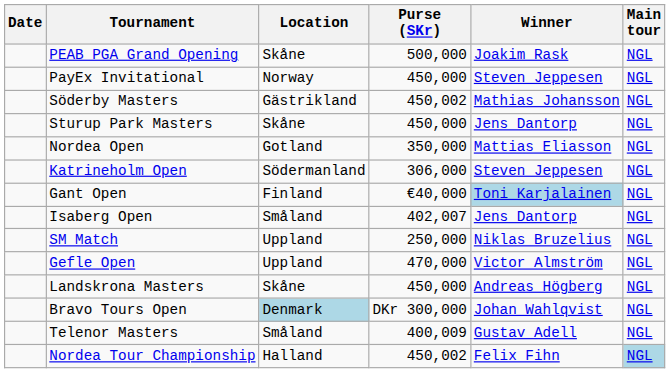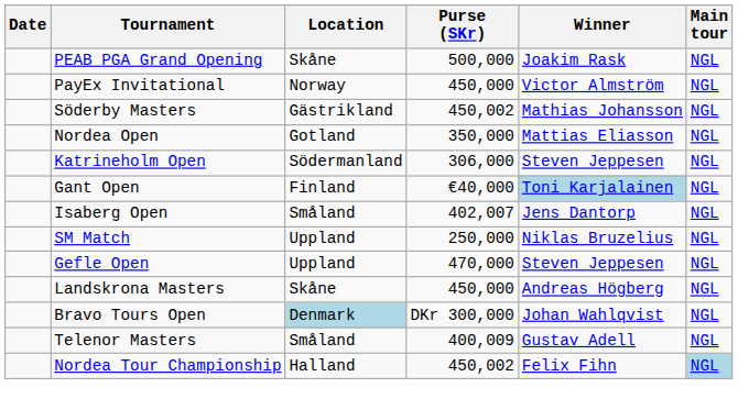 <table class="wikitable" style="font-size:95%;">
 <tr>
 <th>Date</th>
 <th>Tournament</th>
 <th>Location</th>
 <th>Purse<br>(<a href='#'>SKr</a>)</th>
 <th>Winner</th>
 <th>Main<br>tour</th>
 </tr>
 <tr>
 <td></td>
 <td><a href='#'>PEAB PGA Grand Opening</a></td>
 <td>Skåne</td>
 <td align=right>500,000</td>
 <td> <a href='#'>Joakim Rask</a></td>
 <td><a href='#'>NGL</a></td>
 </tr>
 <tr>
 <td></td>
 <td>PayEx Invitational</td>
 <td>Norway</td>
 <td align=right>450,000</td>
-<td> <a href='#'>Steven Jeppesen</a></td>
+<td> <a href='#'>Victor Almström</a></td>
 <td><a href='#'>NGL</a></td>
 </tr>
 <tr>
 <td></td>
 <td>Söderby Masters</td>
 <td>Gästrikland</td>
 <td align=right>450,002</td>
 <td> <a href='#'>Mathias Johansson</a></td>
-<td><a href='#'>NGL</a></td>
-</tr>
-<tr>
-<td></td>
-<td>Sturup Park Masters</td>
-<td>Skåne</td>
-<td align=right>450,000</td>
-<td> <a href='#'>Jens Dantorp</a></td>
 <td><a href='#'>NGL</a></td>
 </tr>
 <tr>
 <td></td>
 <td>Nordea Open</td>
 <td>Gotland</td>
 <td align=right>350,000</td>
 <td> <a href='#'>Mattias Eliasson</a></td>
 <td><a href='#'>NGL</a></td>
 </tr>
 <tr>
 <td></td>
 <td><a href='#'>Katrineholm Open</a></td>
 <td>Södermanland</td>
 <td align=right>306,000</td>
 <td> <a href='#'>Steven Jeppesen</a></td>
 <td><a href='#'>NGL</a></td>
 </tr>
 <tr>
 <td></td>
 <td>Gant Open</td>
 <td>Finland</td>
 <td align=right>€40,000</td>
 <td style="background: lightblue;"> <a href='#'>Toni Karjalainen</a></td>
 <td><a href='#'>NGL</a></td>
 </tr>
 <tr>
 <td></td>
 <td>Isaberg Open</td>
 <td>Småland</td>
 <td align=right>402,007</td>
 <td> <a href='#'>Jens Dantorp</a></td>
 <td><a href='#'>NGL</a></td>
 </tr>
 <tr>
 <td></td>
 <td><a href='#'>SM Match</a></td>
 <td>Uppland</td>
 <td align=right>250,000</td>
 <td> <a href='#'>Niklas Bruzelius</a></td>
 <td><a href='#'>NGL</a></td>
 </tr>
 <tr>
 <td></td>
 <td><a href='#'>Gefle Open</a></td>
 <td>Uppland</td>
 <td align=right>470,000</td>
-<td> <a href='#'>Victor Almström</a></td>
+<td> <a href='#'>Steven Jeppesen</a></td>
 <td><a href='#'>NGL</a></td>
 </tr>
 <tr>
 <td></td>
 <td>Landskrona Masters</td>
 <td>Skåne</td>
 <td align=right>450,000</td>
 <td> <a href='#'>Andreas Högberg</a></td>
 <td><a href='#'>NGL</a></td>
 </tr>
 <tr>
 <td></td>
 <td>Bravo Tours Open</td>
 <td style="background: lightblue;">Denmark</td>
 <td align=right>DKr 300,000</td>
 <td> <a href='#'>Johan Wahlqvist</a></td>
 <td><a href='#'>NGL</a></td>
 </tr>
 <tr>
 <td></td>
 <td>Telenor Masters</td>
 <td>Småland</td>
 <td align=right>400,009</td>
 <td> <a href='#'>Gustav Adell</a></td>
 <td><a href='#'>NGL</a></td>
 </tr>
 <tr>
 <td></td>
 <td><a href='#'>Nordea Tour Championship</a></td>
 <td>Halland</td>
 <td align=right>450,002</td>
 <td> <a href='#'>Felix Fihn</a></td>
 <td style="background: lightblue;"><a href='#'>NGL</a></td>
 </tr>
 </table>
